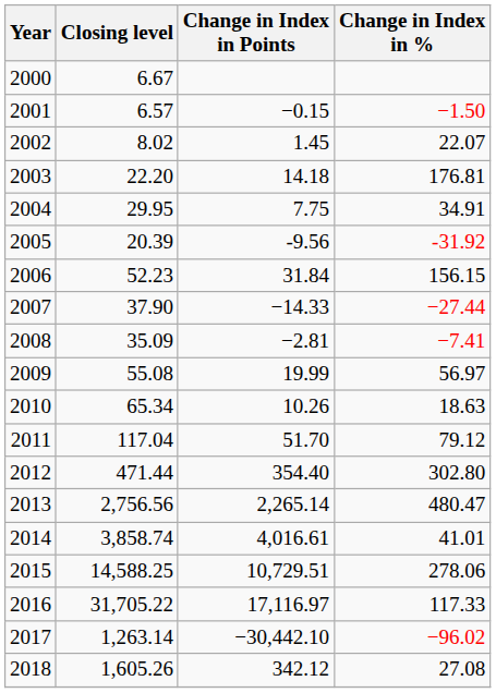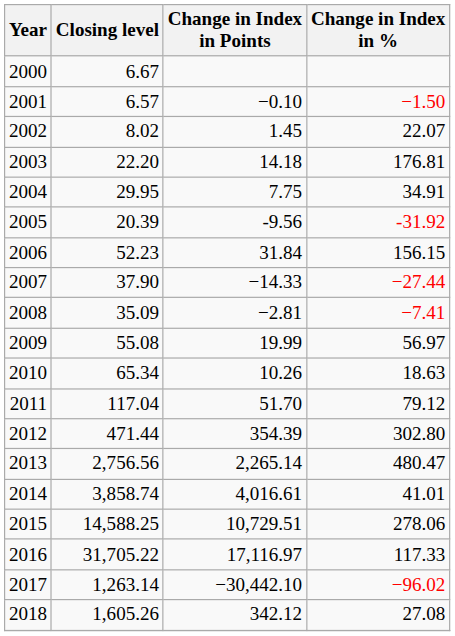 <table class="wikitable sortable" style="text-align:right;">
 <tr>
 <th>Year</th>
 <th>Closing level</th>
 <th>Change in Index<br>in Points</th>
 <th>Change in Index<br>in %</th>
 </tr>
 <tr>
 <td>2000</td>
 <td>6.67</td>
 <td></td>
 <td></td>
 </tr>
 <tr>
 <td>2001</td>
 <td>6.57</td>
-<td>−0.15</td>
+<td>−0.10</td>
 <td style="color:red">−1.50</td>
 </tr>
 <tr>
 <td>2002</td>
 <td>8.02</td>
 <td>1.45</td>
 <td>22.07</td>
 </tr>
 <tr>
 <td>2003</td>
 <td>22.20</td>
 <td>14.18</td>
 <td>176.81</td>
 </tr>
 <tr>
 <td>2004</td>
 <td>29.95</td>
 <td>7.75</td>
 <td>34.91</td>
 </tr>
 <tr>
 <td>2005</td>
 <td>20.39</td>
 <td>-9.56</td>
 <td style="color:red">-31.92</td>
 </tr>
 <tr>
 <td>2006</td>
 <td>52.23</td>
 <td>31.84</td>
 <td>156.15</td>
 </tr>
 <tr>
 <td>2007</td>
 <td>37.90</td>
 <td>−14.33</td>
 <td style="color:red">−27.44</td>
 </tr>
 <tr>
 <td>2008</td>
 <td>35.09</td>
 <td>−2.81</td>
 <td style="color:red">−7.41</td>
 </tr>
 <tr>
 <td>2009</td>
 <td>55.08</td>
 <td>19.99</td>
 <td>56.97</td>
 </tr>
 <tr>
 <td>2010</td>
 <td>65.34</td>
 <td>10.26</td>
 <td>18.63</td>
 </tr>
 <tr>
 <td>2011</td>
 <td>117.04</td>
 <td>51.70</td>
 <td>79.12</td>
 </tr>
 <tr>
 <td>2012</td>
 <td>471.44</td>
-<td>354.40</td>
+<td>354.39</td>
 <td>302.80</td>
 </tr>
 <tr>
 <td>2013</td>
 <td>2,756.56</td>
 <td>2,265.14</td>
 <td>480.47</td>
 </tr>
 <tr>
 <td>2014</td>
 <td>3,858.74</td>
 <td>4,016.61</td>
 <td>41.01</td>
 </tr>
 <tr>
 <td>2015</td>
 <td>14,588.25</td>
 <td>10,729.51</td>
 <td>278.06</td>
 </tr>
 <tr>
 <td>2016</td>
 <td>31,705.22</td>
 <td>17,116.97</td>
 <td>117.33</td>
 </tr>
 <tr>
 <td>2017</td>
 <td>1,263.14</td>
 <td>−30,442.10</td>
 <td style="color:red">−96.02</td>
 </tr>
 <tr>
 <td>2018</td>
 <td>1,605.26</td>
 <td>342.12</td>
 <td>27.08</td>
 </tr>
 <tr>
 </tr>
 </table>
